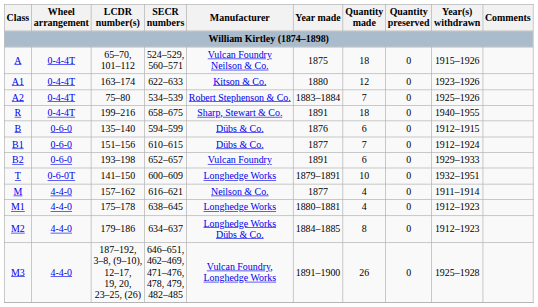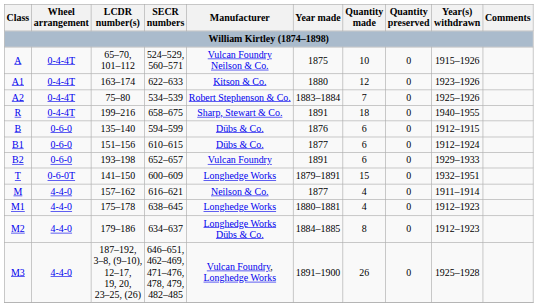 <table class="wikitable" style="text-align:center">
 <tr>
 <th>Class</th>
 <th>Wheel<br>arrangement</th>
 <th>LCDR<br>number(s)</th>
 <th>SECR<br>numbers</th>
 <th>Manufacturer</th>
 <th>Year made</th>
 <th>Quantity<br>made</th>
 <th>Quantity<br>preserved</th>
 <th>Year(s)<br>withdrawn</th>
 <th>Comments</th>
 </tr>
 <tr style="Background:#AABBCC; font-weight:bold">
 <td colspan=10>William Kirtley (1874–1898)</td>
 </tr>
 <tr>
 <td><a href='#'>A</a></td>
 <td><a href='#'>0-4-4T</a></td>
 <td>65–70,<br>101–112</td>
 <td>524–529,<br>560–571</td>
 <td><a href='#'>Vulcan Foundry</a><br><a href='#'>Neilson & Co.</a></td>
 <td>1875</td>
-<td>18</td>
+<td>10</td>
 <td>0</td>
 <td>1915–1926</td>
 <td style="text-align:left"></td>
 </tr>
 <tr>
 <td><a href='#'>A1</a></td>
 <td><a href='#'>0-4-4T</a></td>
 <td>163–174</td>
 <td>622–633</td>
 <td><a href='#'>Kitson & Co.</a></td>
 <td>1880</td>
 <td>12</td>
 <td>0</td>
 <td>1923–1926</td>
 <td style="text-align:left"></td>
 </tr>
 <tr>
 <td><a href='#'>A2</a></td>
 <td><a href='#'>0-4-4T</a></td>
 <td>75–80</td>
 <td>534–539</td>
 <td><a href='#'>Robert Stephenson & Co.</a></td>
 <td>1883–1884</td>
 <td>7</td>
 <td>0</td>
 <td>1925–1926</td>
 <td style="text-align:left"></td>
 </tr>
 <tr>
 <td><a href='#'>R</a></td>
 <td><a href='#'>0-4-4T</a></td>
 <td>199–216</td>
 <td>658–675</td>
 <td><a href='#'>Sharp, Stewart & Co.</a></td>
 <td>1891</td>
 <td>18</td>
 <td>0</td>
 <td>1940–1955</td>
 <td style="text-align:left"></td>
 </tr>
 <tr>
 <td><a href='#'>B</a></td>
 <td><a href='#'>0-6-0</a></td>
 <td>135–140</td>
 <td>594–599</td>
 <td><a href='#'>Dübs & Co.</a></td>
 <td>1876</td>
 <td>6</td>
 <td>0</td>
 <td>1912–1915</td>
 <td style="text-align:left"></td>
 </tr>
 <tr>
 <td><a href='#'>B1</a></td>
 <td><a href='#'>0-6-0</a></td>
 <td>151–156</td>
 <td>610–615</td>
 <td><a href='#'>Dübs & Co.</a></td>
 <td>1877</td>
-<td>7</td>
+<td>6</td>
 <td>0</td>
 <td>1912–1924</td>
 <td style="text-align:left"></td>
 </tr>
 <tr>
 <td><a href='#'>B2</a></td>
 <td><a href='#'>0-6-0</a></td>
 <td>193–198</td>
 <td>652–657</td>
 <td><a href='#'>Vulcan Foundry</a></td>
 <td>1891</td>
 <td>6</td>
 <td>0</td>
 <td>1929–1933</td>
 <td style="text-align:left"></td>
 </tr>
 <tr>
 <td><a href='#'>T</a></td>
 <td><a href='#'>0-6-0T</a></td>
 <td>141–150</td>
 <td>600–609</td>
 <td><a href='#'>Longhedge Works</a></td>
 <td>1879–1891</td>
-<td>10</td>
+<td>15</td>
 <td>0</td>
 <td>1932–1951</td>
 <td style="text-align:left"></td>
 </tr>
 <tr>
 <td><a href='#'>M</a></td>
 <td><a href='#'>4-4-0</a></td>
 <td>157–162</td>
 <td>616–621</td>
 <td><a href='#'>Neilson & Co.</a></td>
 <td>1877</td>
 <td>4</td>
 <td>0</td>
 <td>1911–1914</td>
 <td style="text-align:left"></td>
 </tr>
 <tr>
 <td><a href='#'>M1</a></td>
 <td><a href='#'>4-4-0</a></td>
 <td>175–178</td>
 <td>638–645</td>
 <td><a href='#'>Longhedge Works</a></td>
 <td>1880–1881</td>
 <td>4</td>
 <td>0</td>
 <td>1912–1923</td>
 <td style="text-align:left"></td>
 </tr>
 <tr>
 <td><a href='#'>M2</a></td>
 <td><a href='#'>4-4-0</a></td>
 <td>179–186</td>
 <td>634–637</td>
 <td><a href='#'>Longhedge Works</a><br><a href='#'>Dübs & Co.</a></td>
 <td>1884–1885</td>
 <td>8</td>
 <td>0</td>
 <td>1912–1923</td>
 <td style="text-align:left"></td>
 </tr>
 <tr>
 <td><a href='#'>M3</a></td>
 <td><a href='#'>4-4-0</a></td>
 <td>187–192,<br>3–8, (9–10),<br>12–17,<br>19, 20,<br>23–25, (26)</td>
 <td>646–651,<br>462–469,<br>471–476,<br>478, 479,<br>482–485</td>
 <td><a href='#'>Vulcan Foundry</a>,<br><a href='#'>Longhedge Works</a></td>
 <td>1891–1900</td>
 <td>26</td>
 <td>0</td>
 <td>1925–1928</td>
 <td style="text-align:left"></td>
 </tr>
 <tr>
 </tr>
 </table>
